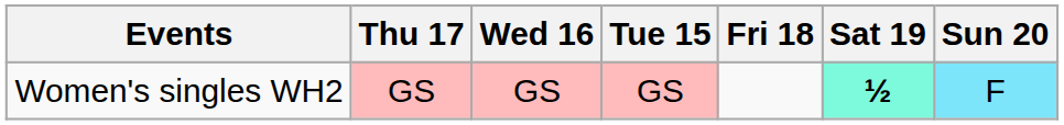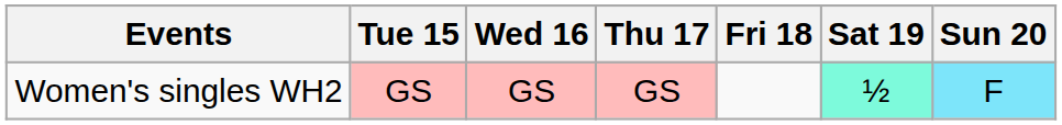 <table class="wikitable" style="margin:0.5em auto; font-size:90%; line-height:1.25em; text-align:center">
 <tr>
 <th>Events</th>
+<th>Tue 15</th>
+<th>Wed 16</th>
 <th>Thu 17</th>
-<th>Wed 16</th>
-<th>Tue 15</th>
 <th>Fri 18</th>
 <th>Sat 19</th>
 <th>Sun 20</th>
 </tr>
 <tr>
 <td align="left">Women's singles WH2</td>
 <td bgcolor="#FFBBBB">GS</td>
 <td bgcolor="#FFBBBB">GS</td>
 <td bgcolor="#FFBBBB">GS</td>
 <td></td>
-<td bgcolor="#7DFADB"><strong>½</strong></td>
+<td bgcolor="#7DFADB">½</td>
 <td bgcolor="#7DE5FA">F</td>
 </tr>
 </table>
